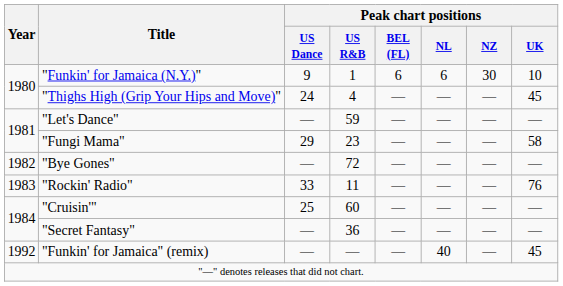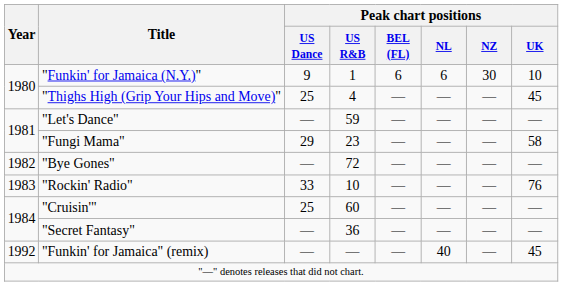 <table class="wikitable">
 <tr>
 <th rowspan="2">Year</th>
 <th rowspan="2">Title</th>
 <th colspan="7">Peak chart positions</th>
 </tr>
 <tr>
 <th style="width:45px;"><small><a href='#'>US Dance</a></small><br></th>
 <th style="width:45px;"><small><a href='#'>US R&B</a></small><br></th>
 <th style="width:45px;"><small><a href='#'>BEL (FL)</a></small><br></th>
 <th style="width:45px;"><small><a href='#'>NL</a></small><br></th>
 <th style="width:45px;"><small><a href='#'>NZ</a></small><br></th>
 <th style="width:45px;"><small><a href='#'>UK</a></small><br></th>
 </tr>
 <tr>
 <td rowspan="2">1980</td>
 <td>"<a href='#'>Funkin' for Jamaica (N.Y.)</a>"</td>
 <td align=center>9</td>
 <td align=center>1</td>
 <td align=center>6</td>
 <td align=center>6</td>
 <td align=center>30</td>
 <td align=center>10</td>
 </tr>
 <tr>
 <td>"<a href='#'>Thighs High (Grip Your Hips and Move)</a>"</td>
-<td align=center>24</td>
+<td align=center>25</td>
 <td align=center>4</td>
 <td align=center>—</td>
 <td align=center>—</td>
 <td align=center>—</td>
 <td align=center>45</td>
 </tr>
 <tr>
 <td rowspan="2">1981</td>
 <td>"Let's Dance"</td>
 <td align=center>—</td>
 <td align=center>59</td>
 <td align=center>—</td>
 <td align=center>—</td>
 <td align=center>—</td>
 <td align=center>—</td>
 </tr>
 <tr>
 <td>"Fungi Mama"</td>
 <td align=center>29</td>
 <td align=center>23</td>
 <td align=center>—</td>
 <td align=center>—</td>
 <td align=center>—</td>
 <td align=center>58</td>
 </tr>
 <tr>
 <td rowspan="1">1982</td>
 <td>"Bye Gones"</td>
 <td align=center>—</td>
 <td align=center>72</td>
 <td align=center>—</td>
 <td align=center>—</td>
 <td align=center>—</td>
 <td align=center>—</td>
 </tr>
 <tr>
 <td rowspan="1">1983</td>
 <td>"Rockin' Radio"</td>
 <td align=center>33</td>
-<td align=center>11</td>
+<td align=center>10</td>
 <td align=center>—</td>
 <td align=center>—</td>
 <td align=center>—</td>
 <td align=center>76</td>
 </tr>
 <tr>
 <td rowspan="2">1984</td>
 <td>"Cruisin'"</td>
 <td align=center>25</td>
 <td align=center>60</td>
 <td align=center>—</td>
 <td align=center>—</td>
 <td align=center>—</td>
 <td align=center>—</td>
 </tr>
 <tr>
 <td>"Secret Fantasy"</td>
 <td align=center>—</td>
 <td align=center>36</td>
 <td align=center>—</td>
 <td align=center>—</td>
 <td align=center>—</td>
 <td align=center>—</td>
 </tr>
 <tr>
 <td rowspan="1">1992</td>
 <td>"Funkin' for Jamaica" (remix)</td>
 <td align=center>—</td>
 <td align=center>—</td>
 <td align=center>—</td>
 <td align=center>40</td>
 <td align=center>—</td>
 <td align=center>45</td>
 </tr>
 <tr>
 <td colspan="8" style="text-align:center; font-size:9pt;">"—" denotes releases that did not chart.</td>
 </tr>
 </table>
